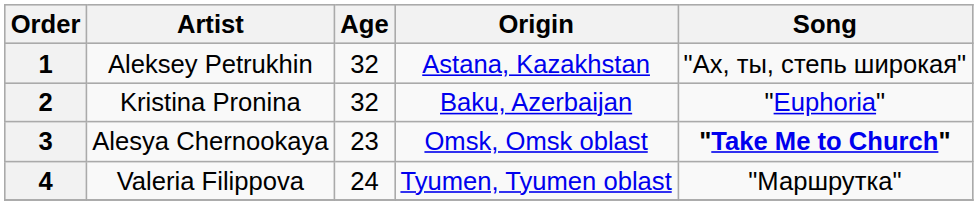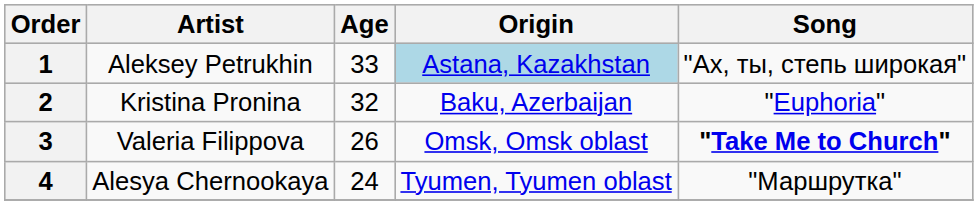 <table class="wikitable" style="text-align:center; line-height:17px;">
 <tr>
 <th scope="col">Order</th>
 <th scope="col">Artist</th>
 <th scope="col">Age</th>
 <th scope="col">Origin</th>
 <th scope="col">Song</th>
 </tr>
 <tr>
 <th>1</th>
 <td>Aleksey Petrukhin</td>
-<td>32</td>
-<td><a href='#'>Astana, Kazakhstan</a></td>
+<td>33</td>
+<td style="background: lightblue;"><a href='#'>Astana, Kazakhstan</a></td>
 <td>"Ах, ты, степь широкая"</td>
 </tr>
 <tr>
 <th>2</th>
 <td>Kristina Pronina</td>
 <td>32</td>
 <td><a href='#'>Baku, Azerbaijan</a></td>
 <td>"<a href='#'>Euphoria</a>"</td>
 </tr>
 <tr>
 <th>3</th>
-<td>Alesya Chernookaya</td>
-<td>23</td>
+<td>Valeria Filippova</td>
+<td>26</td>
 <td><a href='#'>Omsk, Omsk oblast</a></td>
 <td><strong>"<a href='#'>Take Me to Church</a>"</strong></td>
 </tr>
 <tr>
 <th>4</th>
-<td>Valeria Filippova</td>
+<td>Alesya Chernookaya</td>
 <td>24</td>
 <td><a href='#'>Tyumen, Tyumen oblast</a></td>
 <td>"Маршрутка"</td>
 </tr>
 <tr>
 </tr>
 </table>
